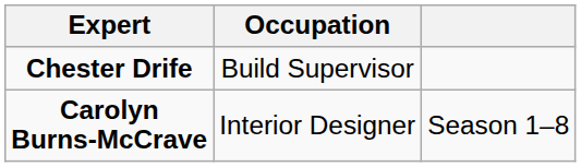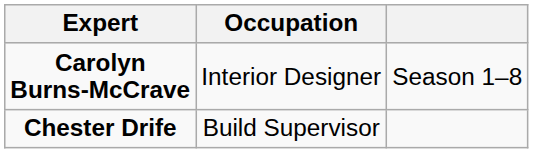 <table class="wikitable plainrowheaders" style="text-align: center;">
 <tr>
 <th scope="col">Expert</th>
 <th scope="col">Occupation</th>
 <th scope="col"></th>
 </tr>
 <tr>
+<td><strong>Carolyn<br>Burns-McCrave</strong></td>
+<td>Interior Designer</td>
+<td>Season 1–8</td>
+</tr>
+<tr>
 <td><strong>Chester Drife</strong></td>
 <td>Build Supervisor</td>
 <td></td>
 </tr>
-<tr>
-<td><strong>Carolyn<br>Burns-McCrave</strong></td>
-<td>Interior Designer</td>
-<td>Season 1–8</td>
-</tr>
 </table>
